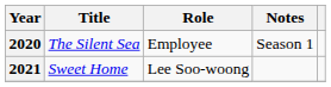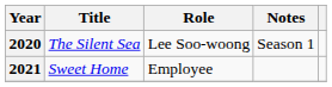 <table class="wikitable plainrowheaders">
 <tr>
 <th scope="col">Year</th>
 <th scope="col">Title</th>
 <th scope="col">Role</th>
 <th scope="col">Notes</th>
 <th scope="col" class="unsortable"></th>
 </tr>
 <tr>
 <th scope="row">2020</th>
 <td><em><a href='#'>The Silent Sea</a></em></td>
-<td>Employee</td>
+<td>Lee Soo-woong</td>
 <td>Season 1</td>
 <td></td>
 </tr>
 <tr>
 <th scope="row">2021</th>
 <td><em><a href='#'>Sweet Home</a></em></td>
-<td>Lee Soo-woong</td>
+<td>Employee</td>
 <td></td>
 <td></td>
 </tr>
 <tr>
 </tr>
 </table>
